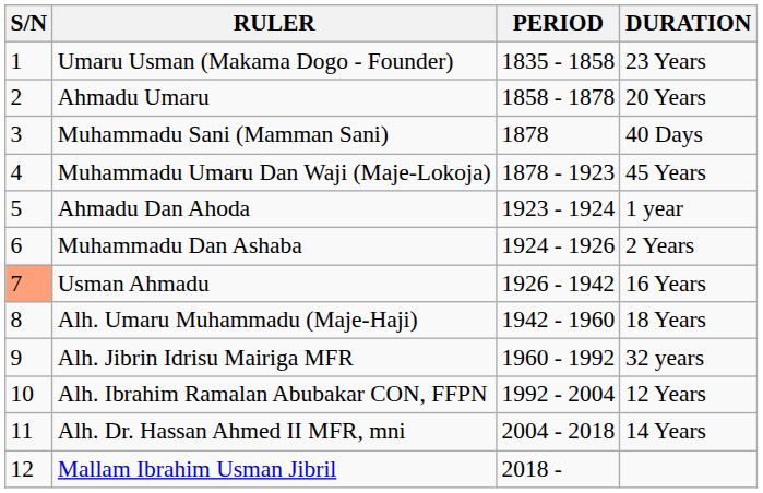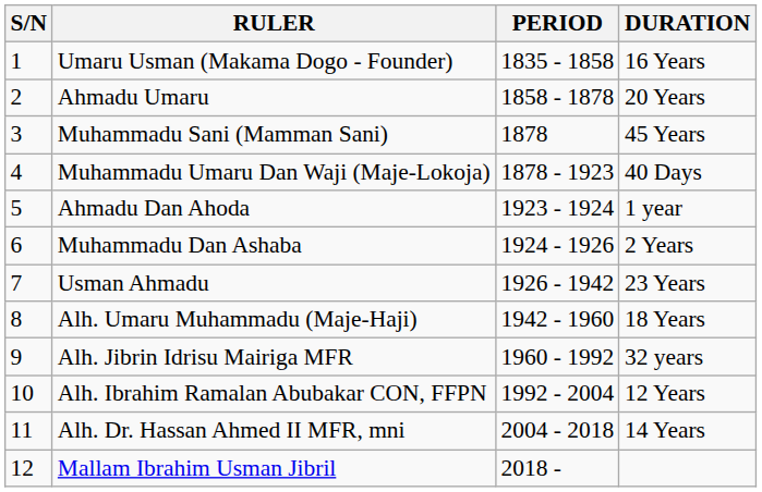 <table class="wikitable">
 <tr>
 <th>S/N</th>
 <th>RULER</th>
 <th>PERIOD</th>
 <th>DURATION</th>
 </tr>
 <tr>
 <td>1</td>
 <td>Umaru Usman (Makama Dogo - Founder)</td>
 <td>1835 - 1858</td>
-<td>23 Years</td>
+<td>16 Years</td>
 </tr>
 <tr>
 <td>2</td>
 <td>Ahmadu Umaru</td>
 <td>1858 - 1878</td>
 <td>20 Years</td>
 </tr>
 <tr>
 <td>3</td>
 <td>Muhammadu Sani (Mamman Sani)</td>
 <td>1878</td>
-<td>40 Days</td>
+<td>45 Years</td>
 </tr>
 <tr>
 <td>4</td>
 <td>Muhammadu Umaru Dan Waji (Maje-Lokoja)</td>
 <td>1878 - 1923</td>
-<td>45 Years</td>
+<td>40 Days</td>
 </tr>
 <tr>
 <td>5</td>
 <td>Ahmadu Dan Ahoda</td>
 <td>1923 - 1924</td>
 <td>1 year</td>
 </tr>
 <tr>
 <td>6</td>
 <td>Muhammadu Dan Ashaba</td>
 <td>1924 - 1926</td>
 <td>2 Years</td>
 </tr>
 <tr>
-<td style="background: lightsalmon;">7</td>
+<td>7</td>
 <td>Usman Ahmadu</td>
 <td>1926 - 1942</td>
-<td>16 Years</td>
+<td>23 Years</td>
 </tr>
 <tr>
 <td>8</td>
 <td>Alh. Umaru Muhammadu (Maje-Haji)</td>
 <td>1942 - 1960</td>
 <td>18 Years</td>
 </tr>
 <tr>
 <td>9</td>
 <td>Alh. Jibrin Idrisu Mairiga MFR</td>
 <td>1960 - 1992</td>
 <td>32 years</td>
 </tr>
 <tr>
 <td>10</td>
 <td>Alh. Ibrahim Ramalan Abubakar CON, FFPN</td>
 <td>1992 - 2004</td>
 <td>12 Years</td>
 </tr>
 <tr>
 <td>11</td>
 <td>Alh. Dr. Hassan Ahmed II MFR, mni</td>
 <td>2004 - 2018</td>
 <td>14 Years</td>
 </tr>
 <tr>
 <td>12</td>
 <td><a href='#'>Mallam Ibrahim Usman Jibril</a></td>
 <td>2018 -</td>
 <td></td>
 </tr>
 </table>
